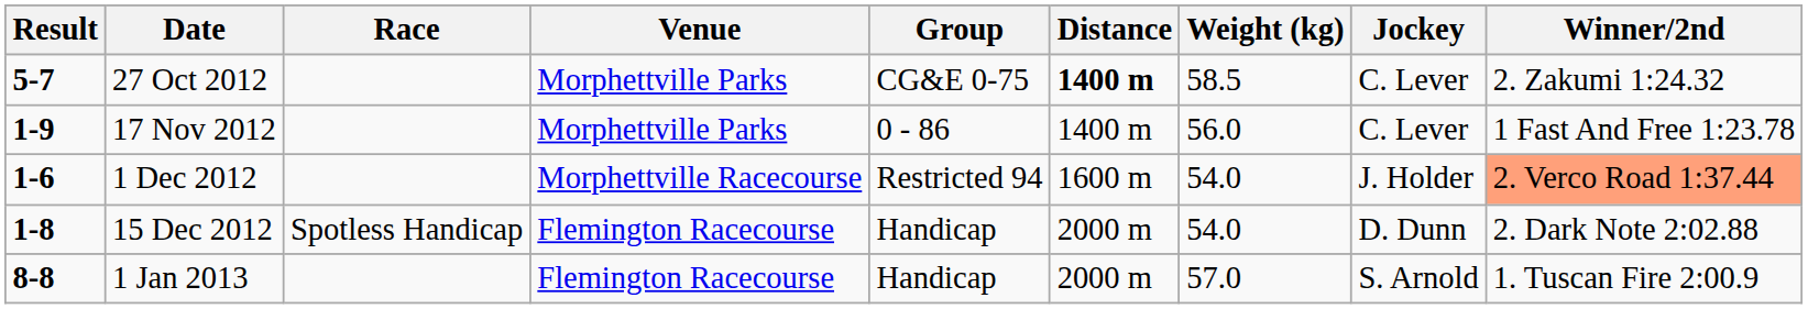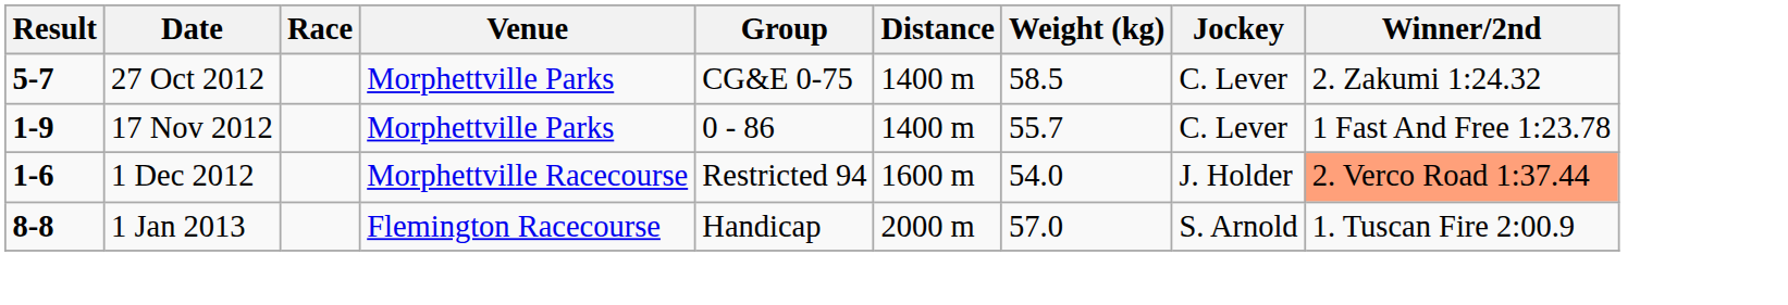 <table class="wikitable">
 <tr style="background:silver; color:black">
 <th>Result</th>
 <th>Date</th>
 <th>Race</th>
 <th>Venue</th>
 <th>Group</th>
 <th>Distance</th>
 <th>Weight (kg)</th>
 <th>Jockey</th>
 <th>Winner/2nd</th>
 </tr>
 <tr>
 <td><strong>5-7</strong></td>
 <td>27 Oct 2012</td>
 <td></td>
 <td><a href='#'>Morphettville Parks</a></td>
 <td>CG&E 0-75</td>
-<td><strong>1400 m</strong></td>
+<td>1400 m</td>
 <td>58.5</td>
 <td>C. Lever</td>
 <td>2. Zakumi 1:24.32</td>
 </tr>
 <tr>
 <td><strong>1-9</strong></td>
 <td>17 Nov 2012</td>
 <td></td>
 <td><a href='#'>Morphettville Parks</a></td>
 <td>0 - 86</td>
 <td>1400 m</td>
-<td>56.0</td>
+<td>55.7</td>
 <td>C. Lever</td>
 <td>1 Fast And Free 1:23.78</td>
 </tr>
 <tr>
 <td><strong>1-6</strong></td>
 <td>1 Dec 2012</td>
 <td></td>
 <td><a href='#'>Morphettville Racecourse</a></td>
 <td>Restricted 94</td>
 <td>1600 m</td>
 <td>54.0</td>
 <td>J. Holder</td>
 <td style="background: lightsalmon;">2. Verco Road 1:37.44</td>
 </tr>
 <tr>
-<td><strong>1-8</strong></td>
-<td>15 Dec 2012</td>
-<td>Spotless Handicap</td>
-<td><a href='#'>Flemington Racecourse</a></td>
-<td>Handicap</td>
-<td>2000 m</td>
-<td>54.0</td>
-<td>D. Dunn</td>
-<td>2. Dark Note 2:02.88</td>
-</tr>
-<tr>
 <td><strong>8-8</strong></td>
 <td>1 Jan 2013</td>
 <td></td>
 <td><a href='#'>Flemington Racecourse</a></td>
 <td>Handicap</td>
 <td>2000 m</td>
 <td>57.0</td>
 <td>S. Arnold</td>
 <td>1. Tuscan Fire 2:00.9</td>
 </tr>
 </table>
